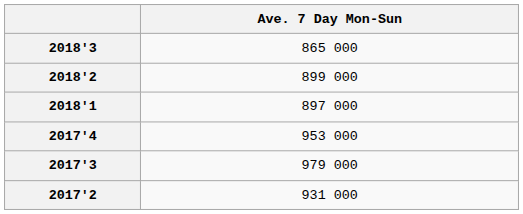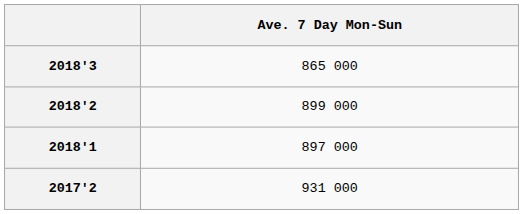 <table class="wikitable sortable" style="text-align:center; width:500px; height:200px;">
 <tr>
 <th></th>
 <th>Ave. 7 Day Mon-Sun</th>
 </tr>
 <tr>
 <th scope="row">2018'3</th>
 <td>865 000</td>
 </tr>
 <tr>
 <th scope="row">2018'2</th>
 <td>899 000</td>
 </tr>
 <tr>
 <th scope="row">2018'1</th>
 <td>897 000</td>
 </tr>
 <tr>
-<th scope="row">2017'4</th>
-<td>953 000</td>
-</tr>
-<tr>
-<th scope="row">2017'3</th>
-<td>979 000</td>
-</tr>
-<tr>
 <th scope="row">2017'2</th>
 <td>931 000</td>
 </tr>
 </table>
